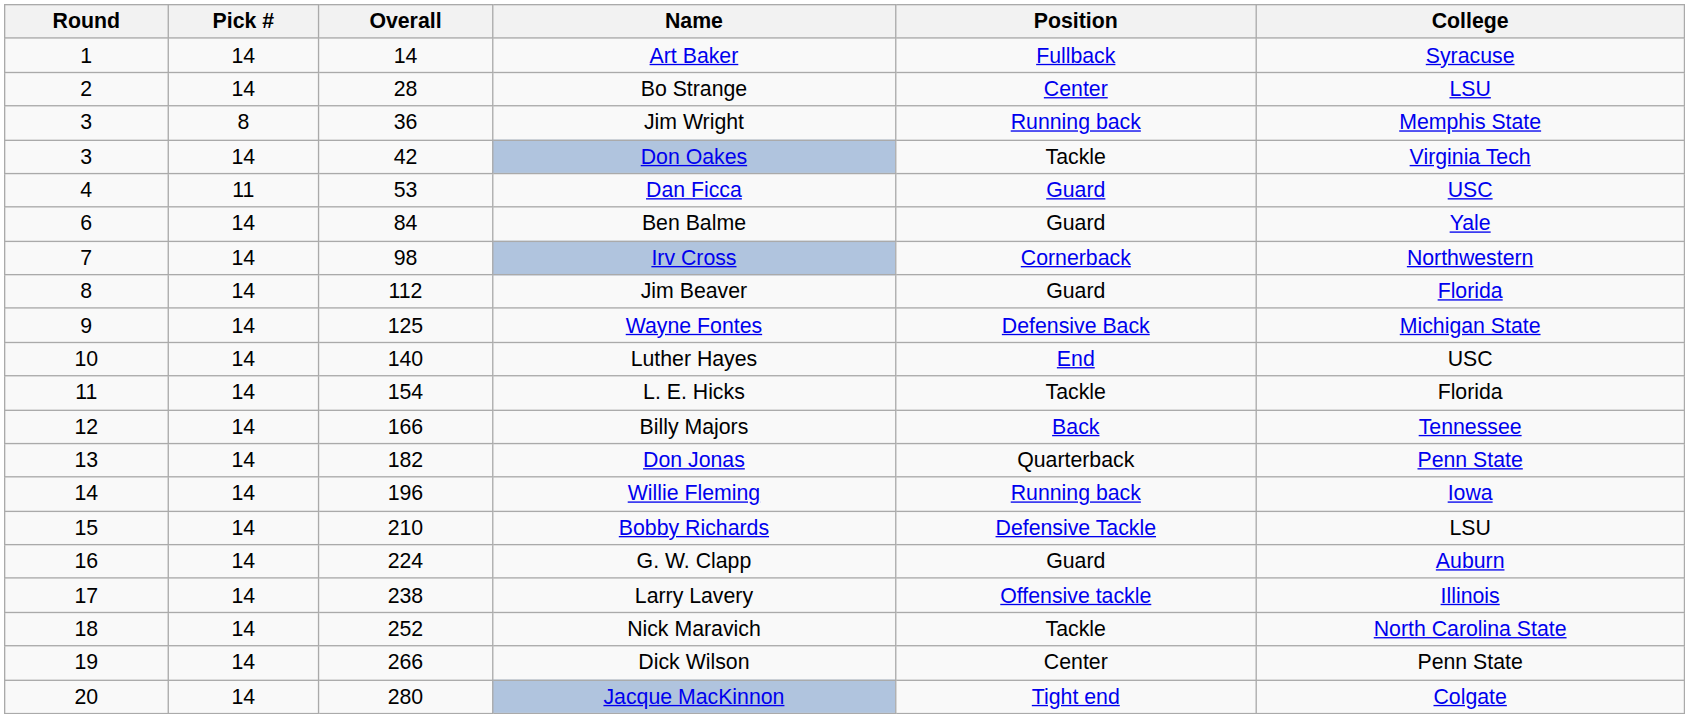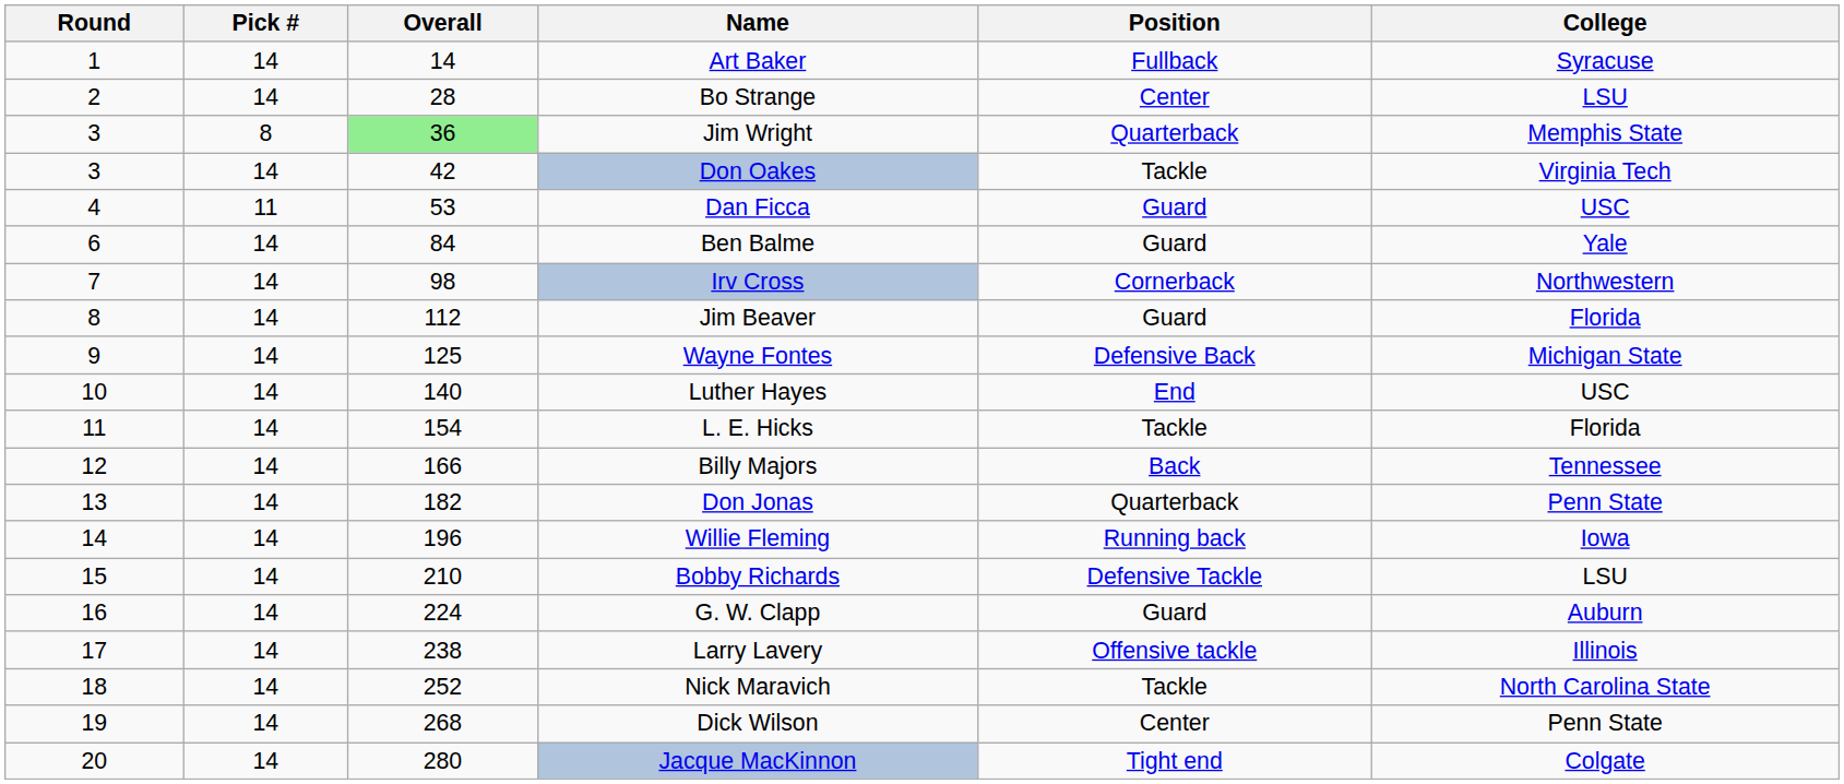 <table class="wikitable sortable sortable" style="width: 100%; text-align:center">
 <tr>
 <th>Round</th>
 <th>Pick #</th>
 <th>Overall</th>
 <th>Name</th>
 <th>Position</th>
 <th>College</th>
 </tr>
 <tr>
 <td>1</td>
 <td>14</td>
 <td>14</td>
 <td><a href='#'>Art Baker</a></td>
 <td><a href='#'>Fullback</a></td>
 <td><a href='#'>Syracuse</a></td>
 </tr>
 <tr>
 <td>2</td>
 <td>14</td>
 <td>28</td>
 <td>Bo Strange</td>
 <td><a href='#'>Center</a></td>
 <td><a href='#'>LSU</a></td>
 </tr>
 <tr>
 <td>3</td>
 <td>8</td>
-<td>36</td>
+<td style="background: lightgreen;">36</td>
 <td>Jim Wright</td>
-<td><a href='#'>Running back</a></td>
+<td><a href='#'>Quarterback</a></td>
 <td><a href='#'>Memphis State</a></td>
 </tr>
 <tr>
 <td>3</td>
 <td>14</td>
 <td>42</td>
 <td bgcolor=lightsteelblue><a href='#'>Don Oakes</a></td>
 <td>Tackle</td>
 <td><a href='#'>Virginia Tech</a></td>
 </tr>
 <tr>
 <td>4</td>
 <td>11</td>
 <td>53</td>
 <td><a href='#'>Dan Ficca</a></td>
 <td><a href='#'>Guard</a></td>
 <td><a href='#'>USC</a></td>
 </tr>
 <tr>
 <td>6</td>
 <td>14</td>
 <td>84</td>
 <td>Ben Balme</td>
 <td>Guard</td>
 <td><a href='#'>Yale</a></td>
 </tr>
 <tr>
 <td>7</td>
 <td>14</td>
 <td>98</td>
 <td bgcolor=lightsteelblue><a href='#'>Irv Cross</a></td>
 <td><a href='#'>Cornerback</a></td>
 <td><a href='#'>Northwestern</a></td>
 </tr>
 <tr>
 <td>8</td>
 <td>14</td>
 <td>112</td>
 <td>Jim Beaver</td>
 <td>Guard</td>
 <td><a href='#'>Florida</a></td>
 </tr>
 <tr>
 <td>9</td>
 <td>14</td>
 <td>125</td>
 <td><a href='#'>Wayne Fontes</a></td>
 <td><a href='#'>Defensive Back</a></td>
 <td><a href='#'>Michigan State</a></td>
 </tr>
 <tr>
 <td>10</td>
 <td>14</td>
 <td>140</td>
 <td>Luther Hayes</td>
 <td><a href='#'>End</a></td>
 <td>USC</td>
 </tr>
 <tr>
 <td>11</td>
 <td>14</td>
 <td>154</td>
 <td>L. E. Hicks</td>
 <td>Tackle</td>
 <td>Florida</td>
 </tr>
 <tr>
 <td>12</td>
 <td>14</td>
 <td>166</td>
 <td>Billy Majors</td>
 <td><a href='#'>Back</a></td>
 <td><a href='#'>Tennessee</a></td>
 </tr>
 <tr>
 <td>13</td>
 <td>14</td>
 <td>182</td>
 <td><a href='#'>Don Jonas</a></td>
 <td>Quarterback</td>
 <td><a href='#'>Penn State</a></td>
 </tr>
 <tr>
 <td>14</td>
 <td>14</td>
 <td>196</td>
 <td><a href='#'>Willie Fleming</a></td>
 <td><a href='#'>Running back</a></td>
 <td><a href='#'>Iowa</a></td>
 </tr>
 <tr>
 <td>15</td>
 <td>14</td>
 <td>210</td>
 <td><a href='#'>Bobby Richards</a></td>
 <td><a href='#'>Defensive Tackle</a></td>
 <td>LSU</td>
 </tr>
 <tr>
 <td>16</td>
 <td>14</td>
 <td>224</td>
 <td>G. W. Clapp</td>
 <td>Guard</td>
 <td><a href='#'>Auburn</a></td>
 </tr>
 <tr>
 <td>17</td>
 <td>14</td>
 <td>238</td>
 <td>Larry Lavery</td>
 <td><a href='#'>Offensive tackle</a></td>
 <td><a href='#'>Illinois</a></td>
 </tr>
 <tr>
 <td>18</td>
 <td>14</td>
 <td>252</td>
 <td>Nick Maravich</td>
 <td>Tackle</td>
 <td><a href='#'>North Carolina State</a></td>
 </tr>
 <tr>
 <td>19</td>
 <td>14</td>
-<td>266</td>
+<td>268</td>
 <td>Dick Wilson</td>
 <td>Center</td>
 <td>Penn State</td>
 </tr>
 <tr>
 <td>20</td>
 <td>14</td>
 <td>280</td>
 <td bgcolor=lightsteelblue><a href='#'>Jacque MacKinnon</a></td>
 <td><a href='#'>Tight end</a></td>
 <td><a href='#'>Colgate</a></td>
 </tr>
 </table>
